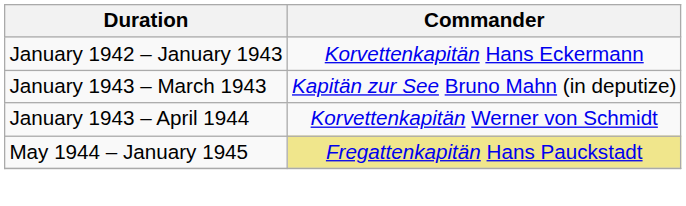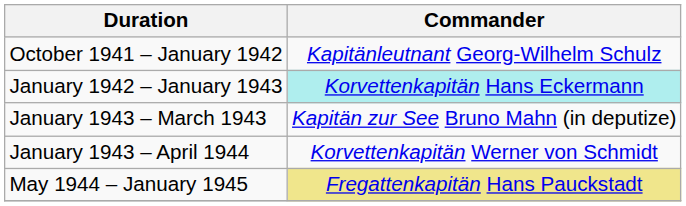 <table class="wikitable">
 <tr>
 <th align="left">Duration</th>
 <th align="center">Commander</th>
 </tr>
 <tr>
+<td align="left">October 1941 – January 1942</td>
+<td align="center"><em><a href='#'>Kapitänleutnant</a></em> <a href='#'>Georg-Wilhelm Schulz</a></td>
+</tr>
+<tr>
 <td align="left">January 1942 – January 1943</td>
-<td align="center"><em><a href='#'>Korvettenkapitän</a></em> <a href='#'>Hans Eckermann</a></td>
+<td align="center" style="background: paleturquoise;"><em><a href='#'>Korvettenkapitän</a></em> <a href='#'>Hans Eckermann</a></td>
 </tr>
 <tr>
 <td align="left">January 1943 – March 1943</td>
 <td align="center"><em><a href='#'>Kapitän zur See</a></em> <a href='#'>Bruno Mahn</a> (in deputize)</td>
 </tr>
 <tr>
 <td align="left">January 1943 – April 1944</td>
 <td align="center"><em><a href='#'>Korvettenkapitän</a></em> <a href='#'>Werner von Schmidt</a></td>
 </tr>
 <tr>
 <td align="left">May 1944 – January 1945</td>
 <td align="center" style="background: khaki;"><em><a href='#'>Fregattenkapitän</a></em> <a href='#'>Hans Pauckstadt</a></td>
 </tr>
 <tr>
 </tr>
 </table>
